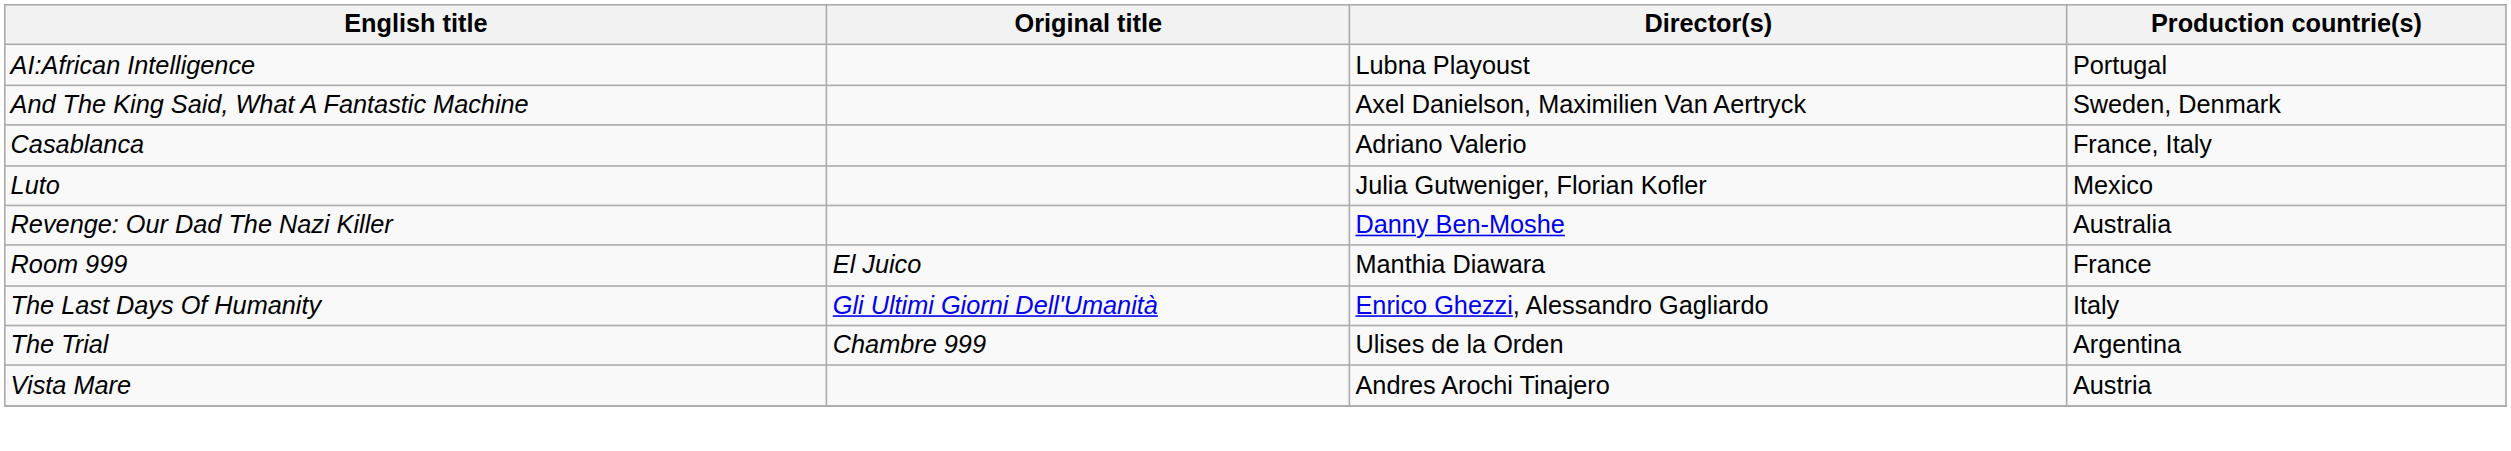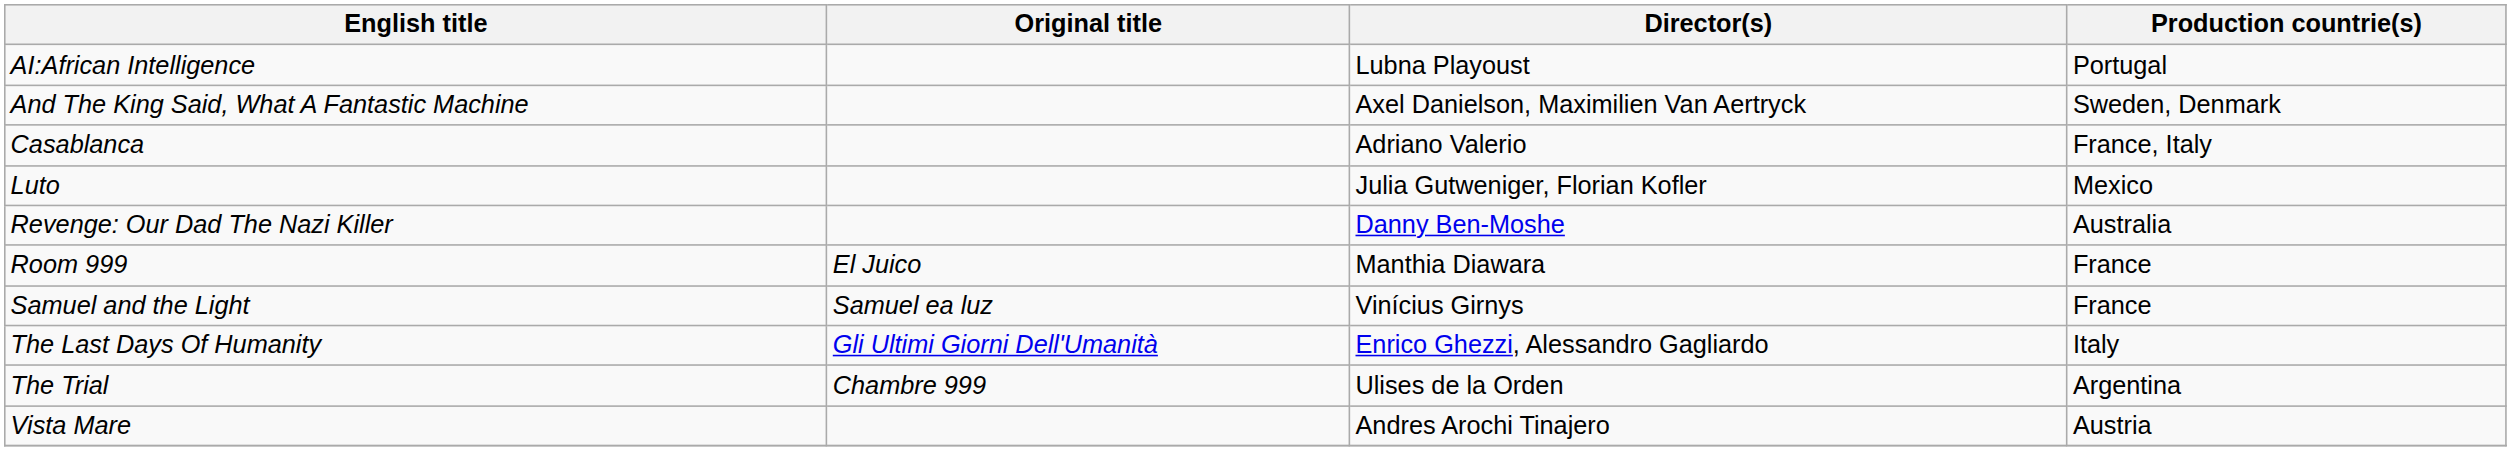 <table class="sortable wikitable" style="width:100%; margin-bottom:4px" cellpadding="5">
 <tr>
 <th scope="col">English title</th>
 <th scope="col">Original title</th>
 <th scope="col">Director(s)</th>
 <th scope="col">Production countrie(s)</th>
 </tr>
 <tr>
 <td><em>AI:African Intelligence</em></td>
 <td></td>
 <td>Lubna Playoust</td>
 <td>Portugal</td>
 </tr>
 <tr>
 <td><em>And The King Said, What A Fantastic Machine</em></td>
 <td></td>
 <td>Axel Danielson, Maximilien Van Aertryck</td>
 <td>Sweden, Denmark</td>
 </tr>
 <tr>
 <td><em>Casablanca</em></td>
 <td></td>
 <td>Adriano Valerio</td>
 <td>France, Italy</td>
 </tr>
 <tr>
 <td><em>Luto</em></td>
 <td></td>
 <td>Julia Gutweniger, Florian Kofler</td>
 <td>Mexico</td>
 </tr>
 <tr>
 <td><em>Revenge: Our Dad The Nazi Killer</em></td>
 <td></td>
 <td><a href='#'>Danny Ben-Moshe</a></td>
 <td>Australia</td>
 </tr>
 <tr>
 <td><em>Room 999</em></td>
 <td><em>El Juico</em></td>
 <td>Manthia Diawara</td>
 <td>France</td>
 </tr>
 <tr>
+<td><em>Samuel and the Light</em></td>
+<td><em>Samuel ea luz</em></td>
+<td>Vinícius Girnys</td>
+<td>France</td>
+</tr>
+<tr>
 <td><em>The Last Days Of Humanity</em></td>
 <td><em><a href='#'>Gli Ultimi Giorni Dell'Umanità</a></em></td>
 <td><a href='#'>Enrico Ghezzi</a>, Alessandro Gagliardo</td>
 <td>Italy</td>
 </tr>
 <tr>
 <td><em>The Trial</em></td>
 <td><em>Chambre 999</em></td>
 <td>Ulises de la Orden</td>
 <td>Argentina</td>
 </tr>
 <tr>
 <td><em>Vista Mare</em></td>
 <td></td>
 <td>Andres Arochi Tinajero</td>
 <td>Austria</td>
 </tr>
 <tr>
 </tr>
 </table>
